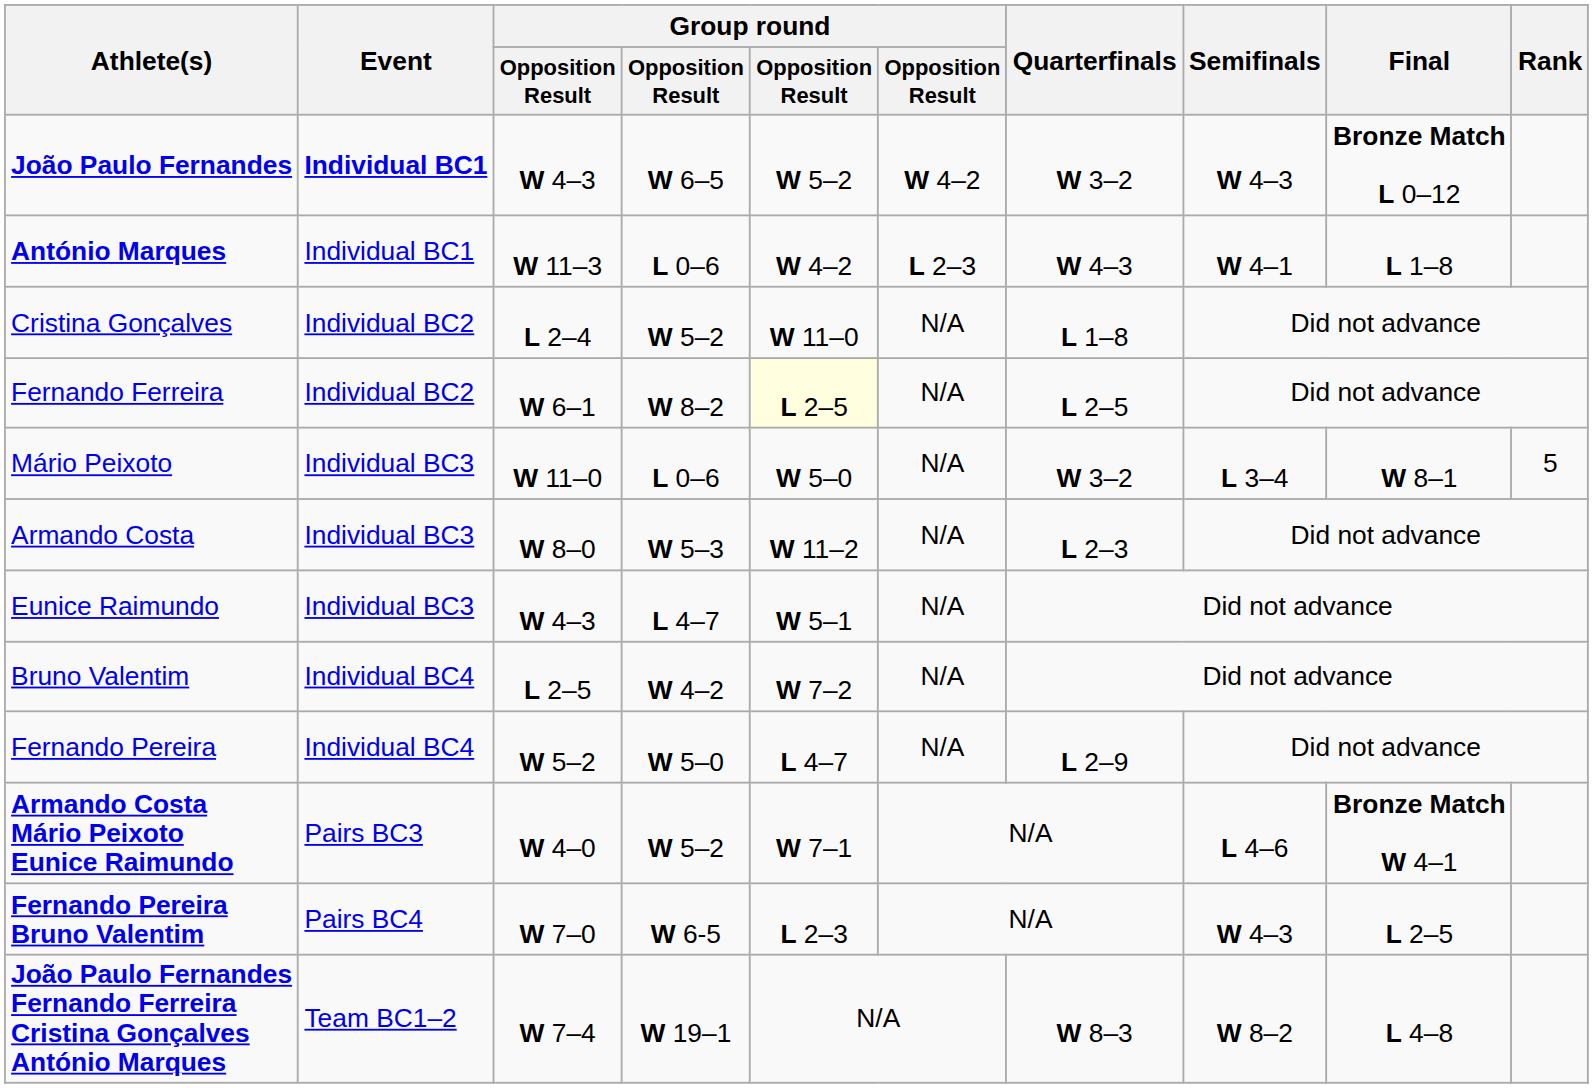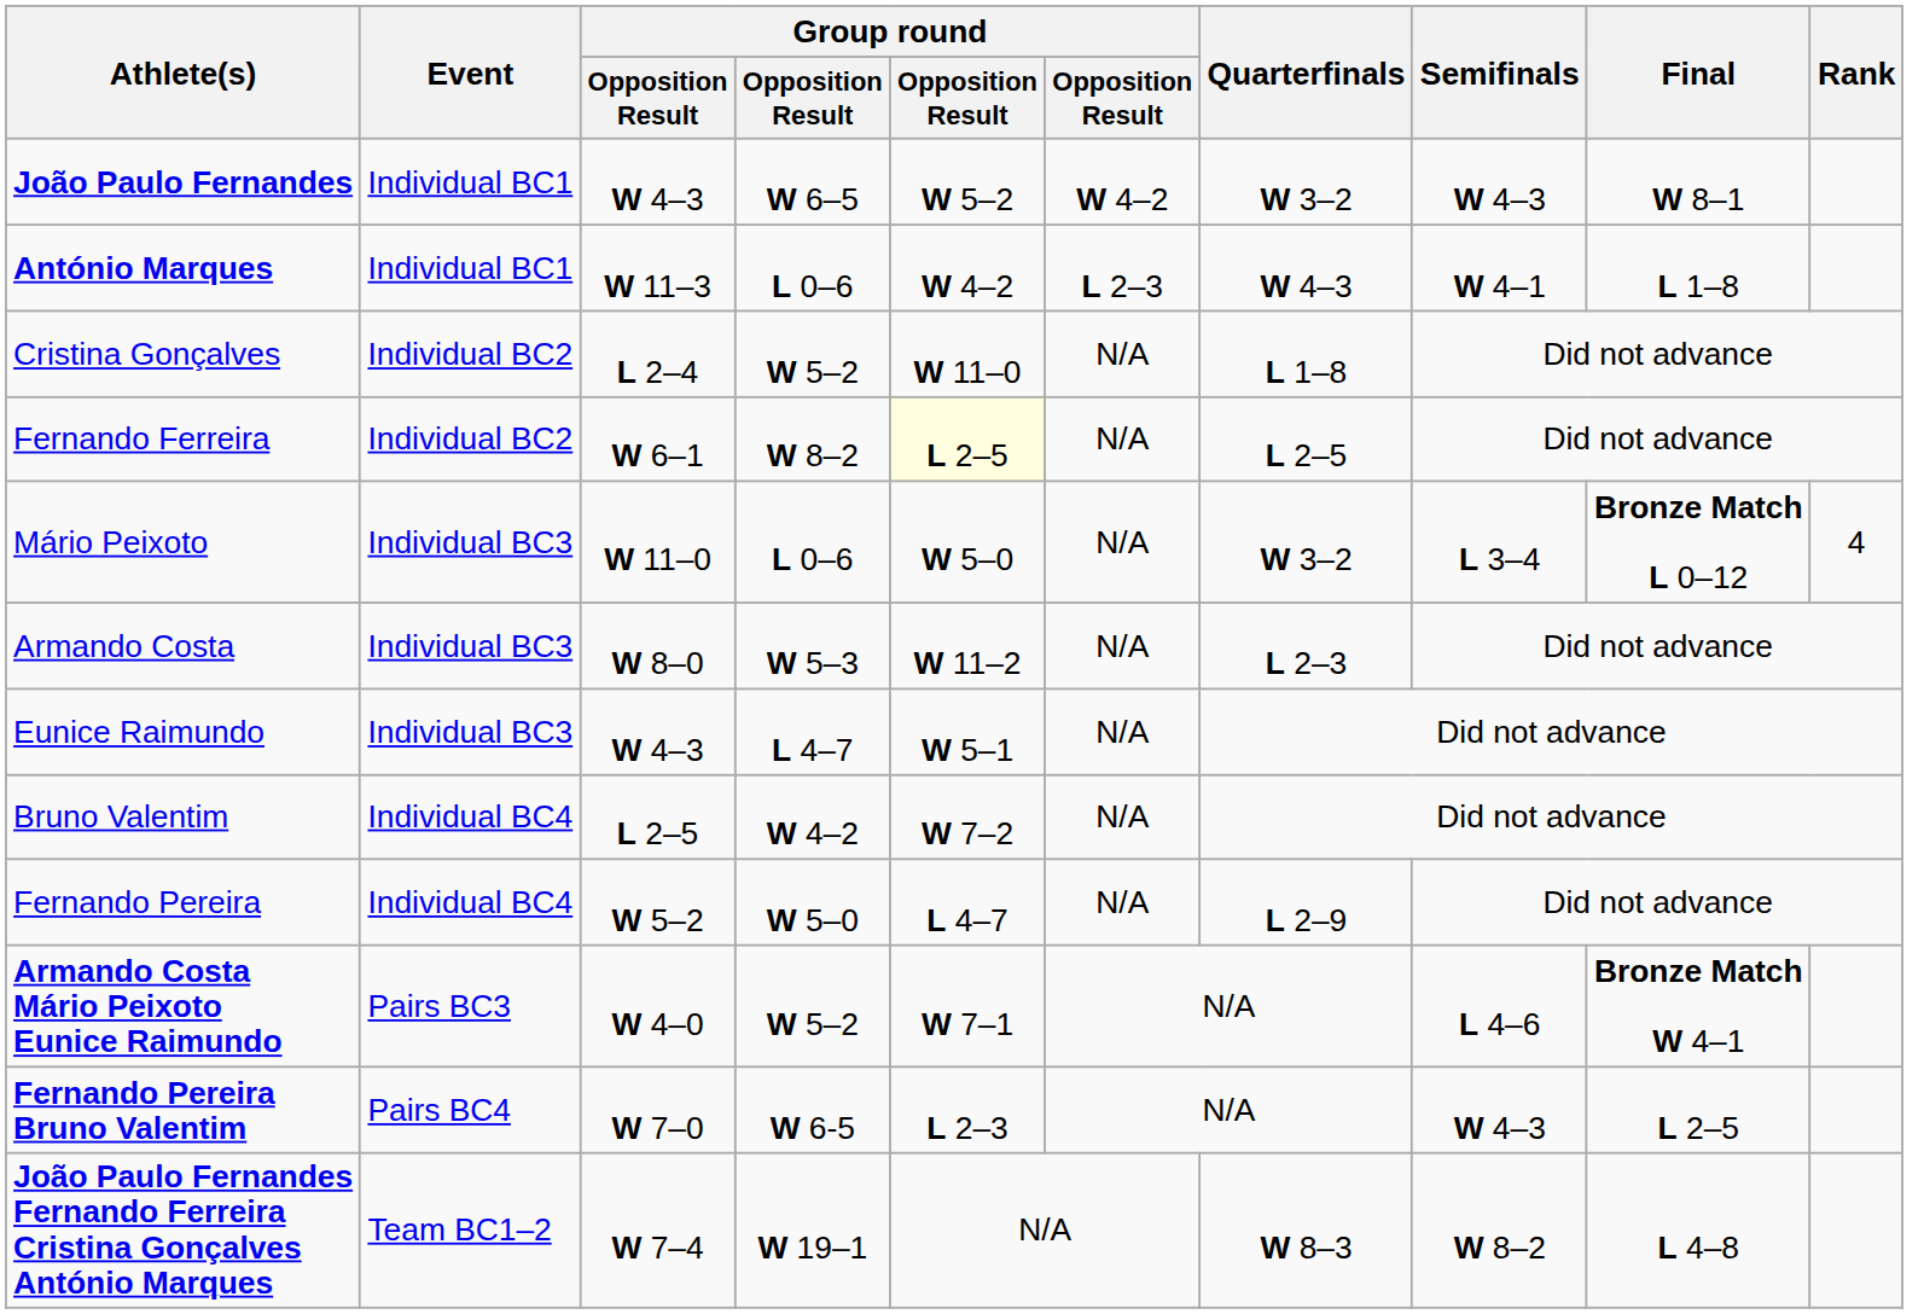 <table class="wikitable" style="font-size:90%;">
 <tr>
 <th rowspan="2">Athlete(s)</th>
 <th rowspan="2">Event</th>
 <th colspan="4">Group round</th>
 <th rowspan="2">Quarterfinals</th>
 <th rowspan="2">Semifinals</th>
 <th rowspan="2">Final</th>
 <th rowspan="2">Rank</th>
 </tr>
 <tr>
 <th style="line-height:1em"><small>Opposition<br>Result</small></th>
 <th style="line-height:1em"><small>Opposition<br>Result</small></th>
 <th style="line-height:1em"><small>Opposition<br>Result</small></th>
 <th style="line-height:1em"><small>Opposition<br>Result</small></th>
 </tr>
 <tr>
 <td><strong><a href='#'>João Paulo Fernandes</a></strong></td>
-<td><strong><a href='#'>Individual BC1</a></strong></td>
+<td><a href='#'>Individual BC1</a></td>
 <td align="center"><br><strong>W</strong> 4–3</td>
 <td align="center"><br><strong>W</strong> 6–5</td>
 <td align="center"><br><strong>W</strong> 5–2</td>
 <td align="center"><br><strong>W</strong> 4–2</td>
 <td align="center"><br><strong>W</strong> 3–2</td>
 <td align="center"><br> <strong>W</strong> 4–3</td>
-<td align="center"><strong>Bronze Match</strong><br><br><strong>L</strong> 0–12</td>
+<td align="center"><br><strong>W</strong> 8–1</td>
 <td align="center"></td>
 </tr>
 <tr>
 <td><strong><a href='#'>António Marques</a></strong></td>
 <td><a href='#'>Individual BC1</a></td>
 <td align="center"><br><strong>W</strong> 11–3</td>
 <td align="center"><br><strong>L</strong> 0–6</td>
 <td align="center"><br><strong>W</strong> 4–2</td>
 <td align="center"><br><strong>L</strong> 2–3</td>
 <td align="center"><br><strong>W</strong> 4–3</td>
 <td align="center"><br><strong>W</strong> 4–1</td>
 <td align="center"><br><strong>L</strong> 1–8</td>
 <td align="center"></td>
 </tr>
 <tr>
 <td><a href='#'>Cristina Gonçalves</a></td>
 <td><a href='#'>Individual BC2</a></td>
 <td align="center"><br><strong>L</strong> 2–4</td>
 <td align="center"><br><strong>W</strong> 5–2</td>
 <td align="center"><br><strong>W</strong> 11–0</td>
 <td align="center">N/A</td>
 <td align="center"><br><strong>L</strong> 1–8</td>
 <td align=center colspan="3">Did not advance</td>
 </tr>
 <tr>
 <td><a href='#'>Fernando Ferreira</a></td>
 <td><a href='#'>Individual BC2</a></td>
 <td align="center"><br><strong>W</strong> 6–1</td>
 <td align="center"><br><strong>W</strong> 8–2</td>
 <td align="center" style="background: lightyellow;"><br><strong>L</strong> 2–5</td>
 <td align="center">N/A</td>
 <td align="center"><br><strong>L</strong> 2–5</td>
 <td align=center colspan="3">Did not advance</td>
 </tr>
 <tr>
 <td><a href='#'>Mário Peixoto</a></td>
 <td><a href='#'>Individual BC3</a></td>
 <td align="center"><br><strong>W</strong> 11–0</td>
 <td align="center"><br><strong>L</strong> 0–6</td>
 <td align="center"><br><strong>W</strong> 5–0</td>
 <td align="center">N/A</td>
 <td align="center"><br><strong>W</strong> 3–2</td>
 <td align="center"><br><strong>L</strong> 3–4</td>
-<td align="center"><br><strong>W</strong> 8–1</td>
-<td align="center">5</td>
+<td align="center"><strong>Bronze Match</strong><br><br><strong>L</strong> 0–12</td>
+<td align="center">4</td>
 </tr>
 <tr>
 <td><a href='#'>Armando Costa</a></td>
 <td><a href='#'>Individual BC3</a></td>
 <td align="center"><br><strong>W</strong> 8–0</td>
 <td align="center"><br><strong>W</strong> 5–3</td>
 <td align="center"><br><strong>W</strong> 11–2</td>
 <td align="center">N/A</td>
 <td align="center"><br><strong>L</strong> 2–3</td>
 <td colspan="3" align="center">Did not advance</td>
 </tr>
 <tr>
 <td><a href='#'>Eunice Raimundo</a></td>
 <td><a href='#'>Individual BC3</a></td>
 <td align="center"><br><strong>W</strong> 4–3</td>
 <td align="center"><br><strong>L</strong> 4–7</td>
 <td align="center"><br><strong>W</strong> 5–1</td>
 <td align="center">N/A</td>
 <td colspan="4" align="center">Did not advance</td>
 </tr>
 <tr>
 <td><a href='#'>Bruno Valentim</a></td>
 <td><a href='#'>Individual BC4</a></td>
 <td align="center"><br><strong>L</strong> 2–5</td>
 <td align="center"><br><strong>W</strong> 4–2</td>
 <td align="center"><br><strong>W</strong> 7–2</td>
 <td align="center">N/A</td>
 <td colspan="4" align="center">Did not advance</td>
 </tr>
 <tr>
 <td><a href='#'>Fernando Pereira</a></td>
 <td><a href='#'>Individual BC4</a></td>
 <td align="center"><br><strong>W</strong> 5–2</td>
 <td align="center"><br><strong>W</strong> 5–0</td>
 <td align="center"><br><strong>L</strong> 4–7</td>
 <td align="center">N/A</td>
 <td align="center"><br><strong>L</strong> 2–9</td>
 <td colspan="3" align="center">Did not advance</td>
 </tr>
 <tr>
 <td><strong><a href='#'>Armando Costa</a><br><a href='#'>Mário Peixoto</a><br><a href='#'>Eunice Raimundo</a></strong></td>
 <td><a href='#'>Pairs BC3</a></td>
 <td align="center"><br><strong>W</strong> 4–0</td>
 <td align="center"><br><strong>W</strong> 5–2</td>
 <td align="center"><br><strong>W</strong> 7–1</td>
 <td colspan="2" align="center">N/A</td>
 <td align="center"><br><strong>L</strong> 4–6</td>
 <td align="center"><strong>Bronze Match</strong><br><br><strong>W</strong> 4–1</td>
 <td align="center"></td>
 </tr>
 <tr>
 <td><strong><a href='#'>Fernando Pereira</a><br><a href='#'>Bruno Valentim</a></strong></td>
 <td><a href='#'>Pairs BC4</a></td>
 <td align="center"><br><strong>W</strong> 7–0</td>
 <td align="center"><br> <strong>W</strong> 6-5</td>
 <td align="center"><br><strong>L</strong> 2–3</td>
 <td colspan="2" align="center">N/A</td>
 <td align="center"><br> <strong>W</strong> 4–3</td>
 <td align="center"><br><strong>L</strong> 2–5</td>
 <td align="center"></td>
 </tr>
 <tr>
 <td><strong><a href='#'>João Paulo Fernandes</a><br><a href='#'>Fernando Ferreira</a><br><a href='#'>Cristina Gonçalves</a><br><a href='#'>António Marques</a></strong></td>
 <td><a href='#'>Team BC1–2</a></td>
 <td align="center"><br><strong>W</strong> 7–4</td>
 <td align="center"><br><strong>W</strong> 19–1</td>
 <td colspan="2" align="center">N/A</td>
 <td align="center"><br><strong>W</strong> 8–3</td>
 <td align="center"><br><strong>W</strong> 8–2</td>
 <td align="center"><br><strong>L</strong> 4–8</td>
 <td align="center"></td>
 </tr>
 </table>
